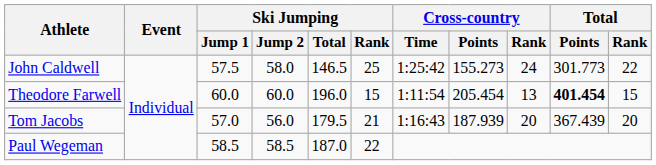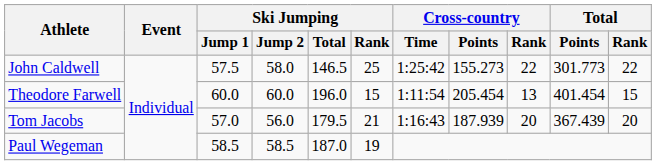 <table class=wikitable style=font-size:90%;text-align:center>
 <tr>
 <th rowspan=2>Athlete</th>
 <th rowspan=2>Event</th>
 <th colspan=4>Ski Jumping</th>
 <th colspan=3><a href='#'>Cross-country</a></th>
 <th colspan=2>Total</th>
 </tr>
 <tr style=font-size:95%>
 <th>Jump 1</th>
 <th>Jump 2</th>
 <th>Total</th>
 <th>Rank</th>
 <th>Time</th>
 <th>Points</th>
 <th>Rank</th>
 <th>Points</th>
 <th>Rank</th>
 </tr>
 <tr>
 <td align=left><a href='#'>John Caldwell</a></td>
 <td align=left rowspan=4><a href='#'>Individual</a></td>
 <td>57.5</td>
 <td>58.0</td>
 <td>146.5</td>
 <td>25</td>
 <td>1:25:42</td>
 <td>155.273</td>
-<td>24</td>
+<td>22</td>
 <td>301.773</td>
 <td>22</td>
 </tr>
 <tr>
 <td align=left><a href='#'>Theodore Farwell</a></td>
 <td>60.0</td>
 <td>60.0</td>
 <td>196.0</td>
 <td>15</td>
 <td>1:11:54</td>
 <td>205.454</td>
 <td>13</td>
-<td><strong>401.454</strong></td>
+<td>401.454</td>
 <td>15</td>
 </tr>
 <tr>
 <td align=left><a href='#'>Tom Jacobs</a></td>
 <td>57.0</td>
 <td>56.0</td>
 <td>179.5</td>
 <td>21</td>
 <td>1:16:43</td>
 <td>187.939</td>
 <td>20</td>
 <td>367.439</td>
 <td>20</td>
 </tr>
 <tr>
 <td align=left><a href='#'>Paul Wegeman</a></td>
 <td>58.5</td>
 <td>58.5</td>
 <td>187.0</td>
-<td>22</td>
+<td>19</td>
 <td colspan=5></td>
 </tr>
 </table>
